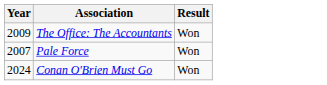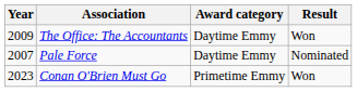 <table class="wikitable">
 <tr>
 <th>Year</th>
 <th>Association</th>
+<th>Award category</th>
 <th>Result</th>
 </tr>
 <tr>
 <td>2009</td>
 <td><em><a href='#'>The Office: The Accountants</a></em></td>
+<td>Daytime Emmy</td>
 <td>Won</td>
 </tr>
 <tr>
 <td>2007</td>
 <td><em><a href='#'>Pale Force</a></em></td>
-<td>Won</td>
+<td>Daytime Emmy</td>
+<td>Nominated</td>
 </tr>
 <tr>
-<td>2024</td>
+<td>2023</td>
 <td><em><a href='#'>Conan O'Brien Must Go</a></em></td>
+<td>Primetime Emmy</td>
 <td>Won</td>
 </tr>
 </table>
